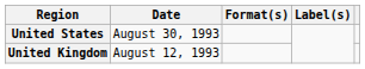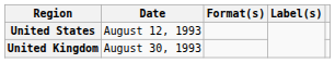 <table class="wikitable plainrowheaders">
 <tr>
 <th scope="col">Region</th>
 <th scope="col">Date</th>
 <th scope="col">Format(s)</th>
 <th scope="col">Label(s)</th>
 <th scope="col"></th>
 </tr>
 <tr>
 <th scope="row">United States</th>
-<td>August 30, 1993</td>
+<td>August 12, 1993</td>
 <td></td>
 <td rowspan="2"></td>
 <td></td>
 </tr>
 <tr>
 <th scope="row">United Kingdom</th>
-<td>August 12, 1993</td>
+<td>August 30, 1993</td>
 <td></td>
 <td></td>
 </tr>
 </table>
